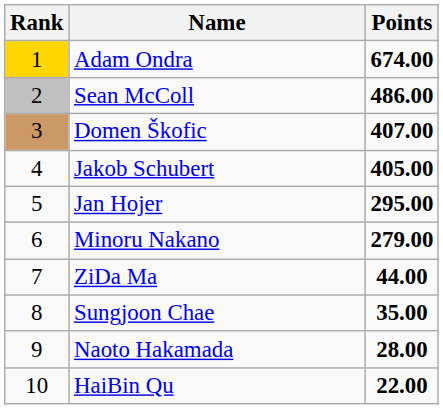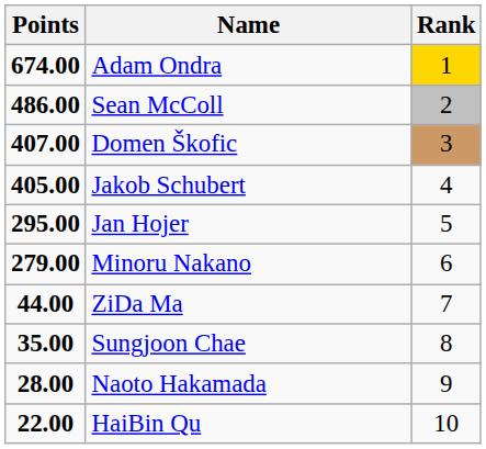 <table class="wikitable" style="text-align:center">
 <tr>
+<th data-sort-type="number">Points</th>
+<th width = "200">Name</th>
 <th>Rank</th>
-<th width = "200">Name</th>
-<th data-sort-type="number">Points</th>
 </tr>
 <tr>
+<td><strong>674.00</strong></td>
+<td align="left"> <a href='#'>Adam Ondra</a></td>
 <td style="background: gold">1</td>
-<td align="left"> <a href='#'>Adam Ondra</a></td>
-<td><strong>674.00</strong></td>
 </tr>
 <tr>
+<td><strong>486.00</strong></td>
+<td align="left"> <a href='#'>Sean McColl</a></td>
 <td style="background: silver">2</td>
-<td align="left"> <a href='#'>Sean McColl</a></td>
-<td><strong>486.00</strong></td>
 </tr>
 <tr>
+<td><strong>407.00</strong></td>
+<td align="left"> <a href='#'>Domen Škofic</a></td>
 <td style="background: #cc9966">3</td>
-<td align="left"> <a href='#'>Domen Škofic</a></td>
-<td><strong>407.00</strong></td>
 </tr>
 <tr>
+<td><strong>405.00</strong></td>
+<td align="left"> <a href='#'>Jakob Schubert</a></td>
 <td>4</td>
-<td align="left"> <a href='#'>Jakob Schubert</a></td>
-<td><strong>405.00</strong></td>
 </tr>
 <tr>
+<td><strong>295.00</strong></td>
+<td align="left"> <a href='#'>Jan Hojer</a></td>
 <td>5</td>
-<td align="left"> <a href='#'>Jan Hojer</a></td>
-<td><strong>295.00</strong></td>
 </tr>
 <tr>
+<td><strong>279.00</strong></td>
+<td align="left"> <a href='#'>Minoru Nakano</a></td>
 <td>6</td>
-<td align="left"> <a href='#'>Minoru Nakano</a></td>
-<td><strong>279.00</strong></td>
 </tr>
 <tr>
+<td><strong>44.00</strong></td>
+<td align="left"> <a href='#'>ZiDa Ma</a></td>
 <td>7</td>
-<td align="left"> <a href='#'>ZiDa Ma</a></td>
-<td><strong>44.00</strong></td>
 </tr>
 <tr>
+<td><strong>35.00</strong></td>
+<td align="left"> <a href='#'>Sungjoon Chae</a></td>
 <td>8</td>
-<td align="left"> <a href='#'>Sungjoon Chae</a></td>
-<td><strong>35.00</strong></td>
 </tr>
 <tr>
+<td><strong>28.00</strong></td>
+<td align="left"> <a href='#'>Naoto Hakamada</a></td>
 <td>9</td>
-<td align="left"> <a href='#'>Naoto Hakamada</a></td>
-<td><strong>28.00</strong></td>
 </tr>
 <tr>
+<td><strong>22.00</strong></td>
+<td align="left"> <a href='#'>HaiBin Qu</a></td>
 <td>10</td>
-<td align="left"> <a href='#'>HaiBin Qu</a></td>
-<td><strong>22.00</strong></td>
 </tr>
 </table>
